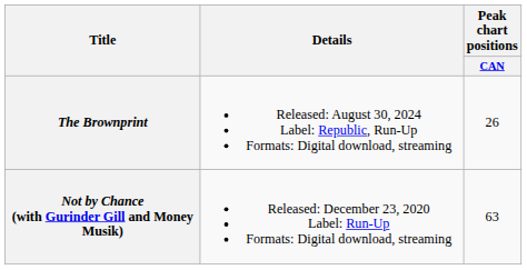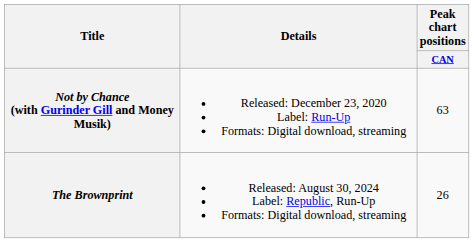 <table class="wikitable plainrowheaders" style="text-align:center;">
 <tr>
 <th rowspan="2" scope="col" style="width:14em;">Title</th>
 <th rowspan="2" scope="col" style="width:19em;">Details</th>
 <th scope="col">Peak chart positions</th>
 </tr>
 <tr>
 <th style="width:2.5em; font-size:85%"><a href='#'>CAN</a><br></th>
 </tr>
 <tr>
+<th scope="row"><em>Not by Chance</em><br><span>(with <a href='#'>Gurinder Gill</a> and Money Musik)</span></th>
+<td><br><ul><li>Released: December 23, 2020</li><li>Label: <a href='#'>Run-Up</a></li><li>Formats: Digital download, streaming</li></ul></td>
+<td>63</td>
+</tr>
+<tr>
 <th scope="row"><em>The Brownprint</em></th>
 <td><br><ul><li>Released: August 30, 2024</li><li>Label: <a href='#'>Republic</a>, Run-Up</li><li>Formats: Digital download, streaming</li></ul></td>
 <td>26</td>
 </tr>
-<tr>
-<th scope="row"><em>Not by Chance</em><br><span>(with <a href='#'>Gurinder Gill</a> and Money Musik)</span></th>
-<td><br><ul><li>Released: December 23, 2020</li><li>Label: <a href='#'>Run-Up</a></li><li>Formats: Digital download, streaming</li></ul></td>
-<td>63</td>
-</tr>
 </table>
